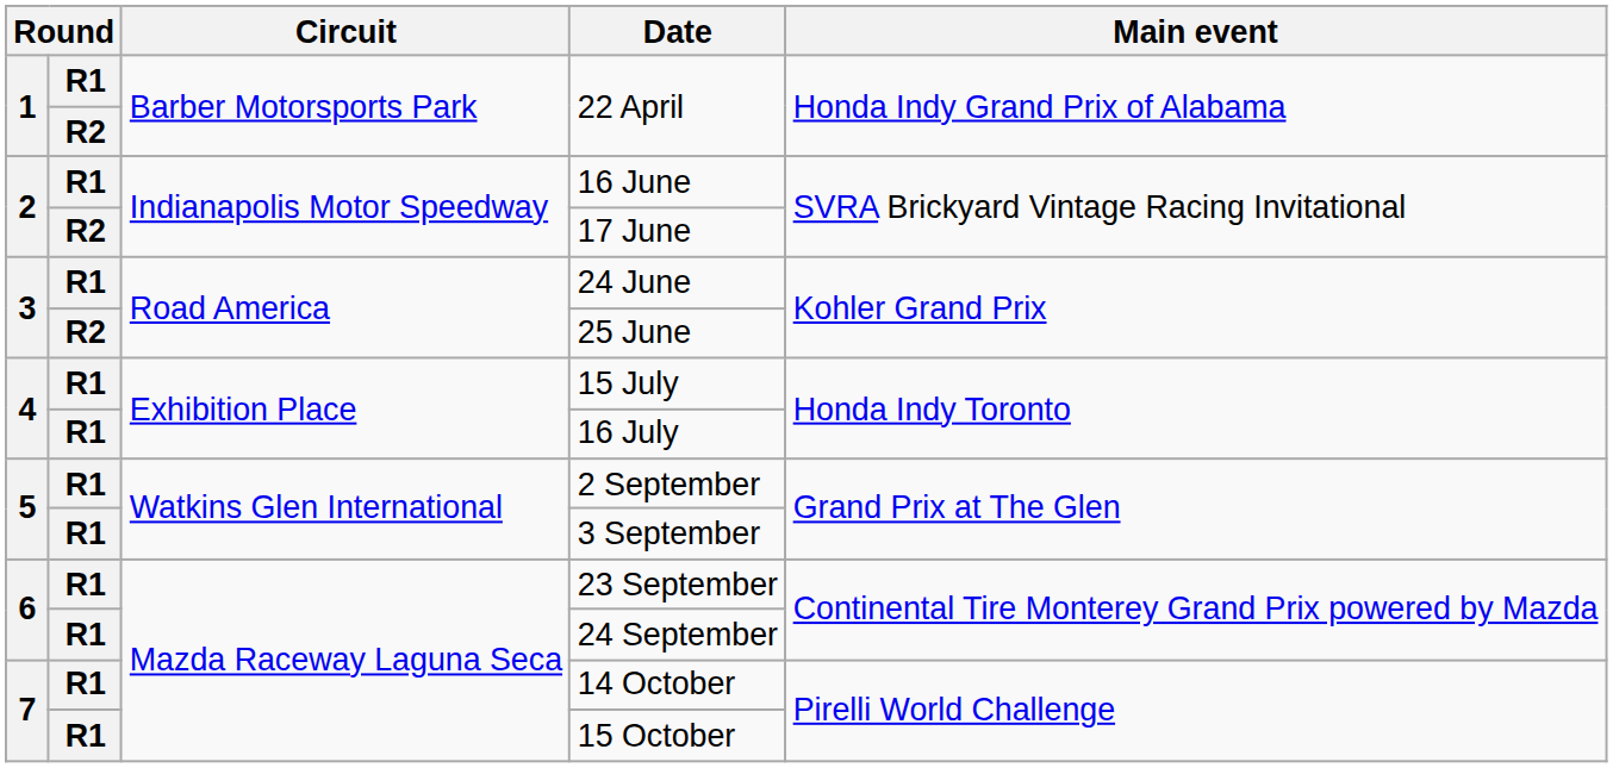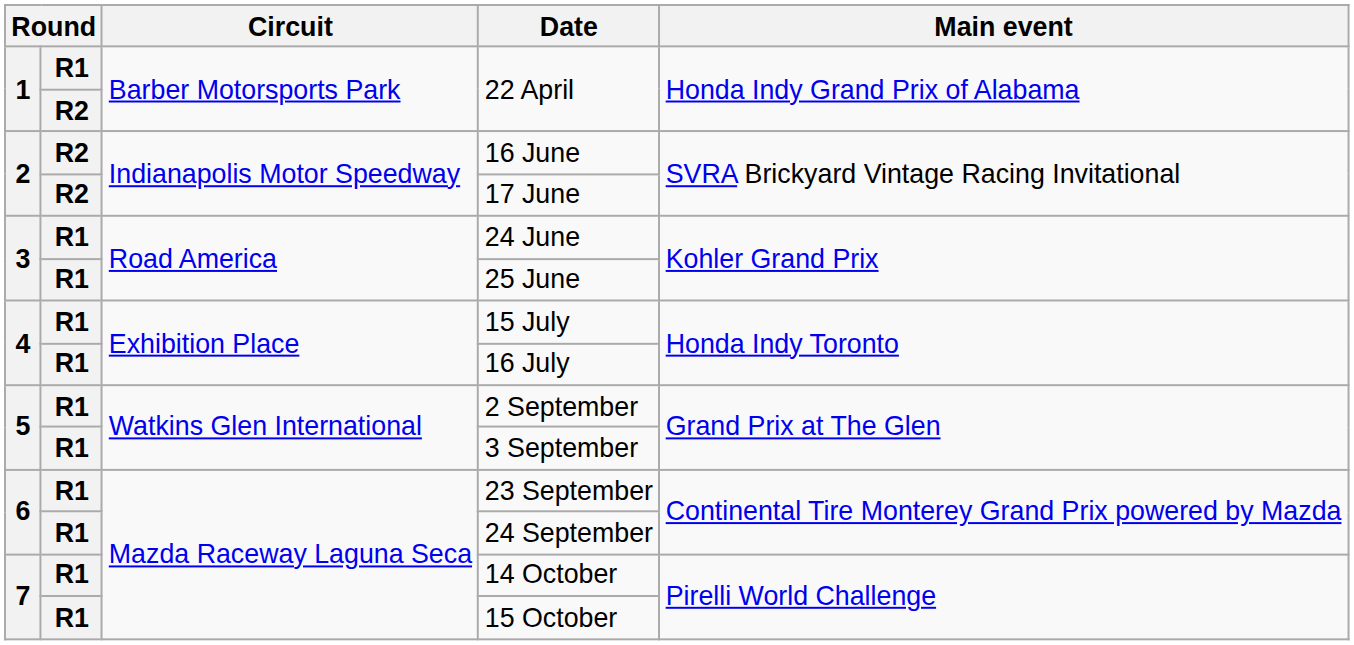 <table class="wikitable" style="font-size: 85%;">
 <tr>
 <th colspan=2>Round</th>
 <th>Circuit</th>
 <th>Date</th>
 <th>Main event</th>
 </tr>
 <tr>
 <th rowspan=2>1</th>
 <th>R1</th>
 <td rowspan=2> <a href='#'>Barber Motorsports Park</a></td>
 <td rowspan=2>22 April</td>
 <td rowspan=2><a href='#'>Honda Indy Grand Prix of Alabama</a></td>
 </tr>
 <tr>
 <th>R2</th>
 </tr>
 <tr>
 <th rowspan=2>2</th>
-<th>R1</th>
+<th>R2</th>
 <td rowspan=2> <a href='#'>Indianapolis Motor Speedway</a></td>
 <td>16 June</td>
 <td rowspan=2><a href='#'>SVRA</a> Brickyard Vintage Racing Invitational</td>
 </tr>
 <tr>
 <th>R2</th>
 <td>17 June</td>
 </tr>
 <tr>
 <th rowspan=2>3</th>
 <th>R1</th>
 <td rowspan=2> <a href='#'>Road America</a></td>
 <td>24 June</td>
 <td rowspan=2><a href='#'>Kohler Grand Prix</a></td>
 </tr>
 <tr>
-<th>R2</th>
+<th>R1</th>
 <td>25 June</td>
 </tr>
 <tr>
 <th rowspan=2>4</th>
 <th>R1</th>
 <td rowspan=2> <a href='#'>Exhibition Place</a></td>
 <td>15 July</td>
 <td rowspan=2><a href='#'>Honda Indy Toronto</a></td>
 </tr>
 <tr>
 <th>R1</th>
 <td>16 July</td>
 </tr>
 <tr>
 <th rowspan=2>5</th>
 <th>R1</th>
 <td rowspan=2> <a href='#'>Watkins Glen International</a></td>
 <td>2 September</td>
 <td rowspan=2><a href='#'>Grand Prix at The Glen</a></td>
 </tr>
 <tr>
 <th>R1</th>
 <td>3 September</td>
 </tr>
 <tr>
 <th rowspan=2>6</th>
 <th>R1</th>
 <td rowspan=4> <a href='#'>Mazda Raceway Laguna Seca</a></td>
 <td>23 September</td>
 <td rowspan=2><a href='#'>Continental Tire Monterey Grand Prix powered by Mazda</a></td>
 </tr>
 <tr>
 <th>R1</th>
 <td>24 September</td>
 </tr>
 <tr>
 <th rowspan=2>7</th>
 <th>R1</th>
 <td>14 October</td>
 <td rowspan=2><a href='#'>Pirelli World Challenge</a></td>
 </tr>
 <tr>
 <th>R1</th>
 <td>15 October</td>
 </tr>
 </table>
